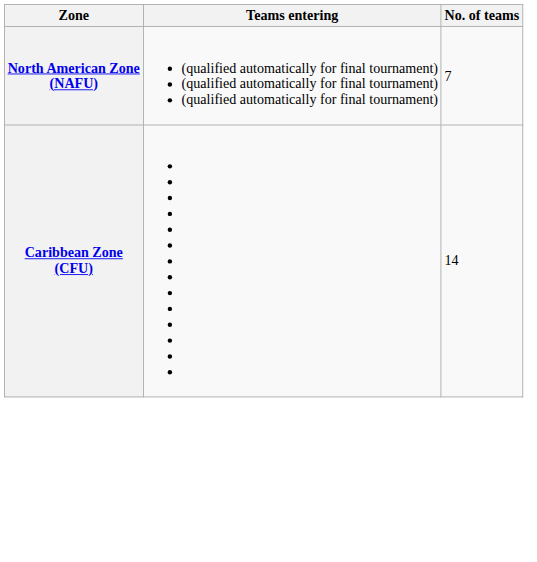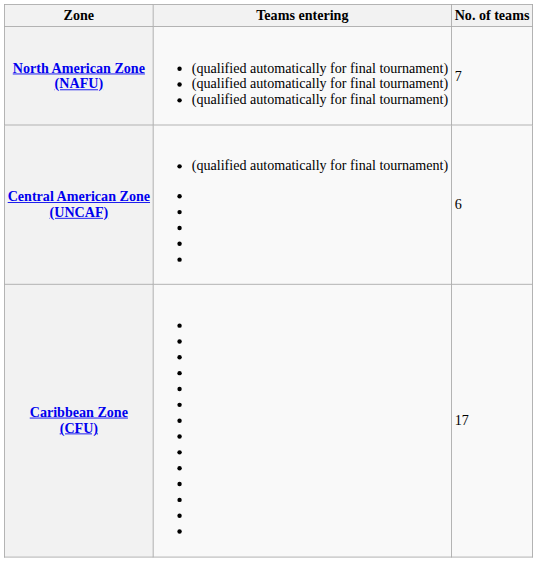 <table class="wikitable">
 <tr>
 <th>Zone</th>
 <th>Teams entering</th>
 <th>No. of teams</th>
 </tr>
 <tr>
 <th><a href='#'>North American Zone<br>(NAFU)</a></th>
 <td><br><ul><li> (qualified automatically for final tournament)</li><li> (qualified automatically for final tournament)</li><li> (qualified automatically for final tournament)</li></ul></td>
 <td>7</td>
 </tr>
 <tr>
+<th><a href='#'>Central American Zone<br>(UNCAF)</a></th>
+<td><br><ul><li> (qualified automatically for final tournament)</li></ul><ul><li></li><li></li><li></li><li></li><li></li></ul></td>
+<td>6</td>
+</tr>
+<tr>
 <th><a href='#'>Caribbean Zone<br>(CFU)</a></th>
 <td><br><ul><li></li><li></li><li></li><li></li><li></li><li></li><li></li><li></li><li></li><li></li><li></li><li></li><li></li><li></li></ul></td>
-<td>14</td>
+<td>17</td>
 </tr>
 </table>
